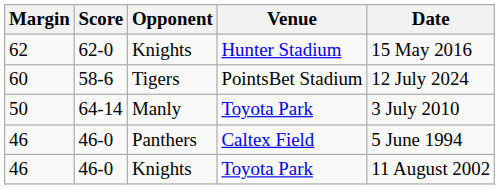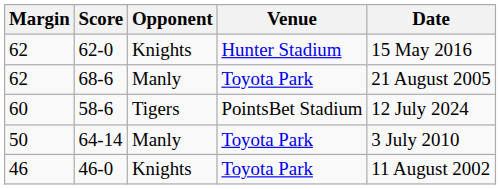 <table class="wikitable">
 <tr>
 <th>Margin</th>
 <th>Score</th>
 <th>Opponent</th>
 <th>Venue</th>
 <th>Date</th>
 </tr>
 <tr>
 <td>62</td>
 <td>62-0</td>
 <td>Knights</td>
 <td><a href='#'>Hunter Stadium</a></td>
 <td>15 May 2016</td>
+</tr>
+<tr>
+<td>62</td>
+<td>68-6</td>
+<td>Manly</td>
+<td><a href='#'>Toyota Park</a></td>
+<td>21 August 2005</td>
 </tr>
 <tr>
 <td>60</td>
 <td>58-6</td>
 <td>Tigers</td>
 <td>PointsBet Stadium</td>
 <td>12 July 2024</td>
 </tr>
 <tr>
 <td>50</td>
 <td>64-14</td>
 <td>Manly</td>
 <td><a href='#'>Toyota Park</a></td>
 <td>3 July  2010</td>
 </tr>
 <tr>
 <td>46</td>
 <td>46-0</td>
-<td>Panthers</td>
-<td><a href='#'>Caltex Field</a></td>
-<td>5 June 1994</td>
-</tr>
-<tr>
-<td>46</td>
-<td>46-0</td>
 <td>Knights</td>
 <td><a href='#'>Toyota Park</a></td>
 <td>11 August 2002</td>
 </tr>
 </table>
